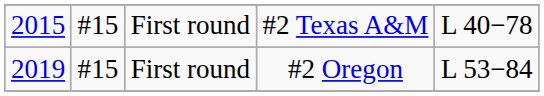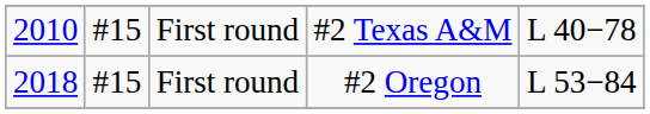 <table class="wikitable" style="text-align:center">
 <tr>
 </tr>
 <tr>
-<td rowspan=1><a href='#'>2015</a></td>
+<td rowspan=1><a href='#'>2010</a></td>
 <td>#15</td>
 <td>First round</td>
 <td>#2 <a href='#'>Texas A&M</a></td>
 <td>L 40−78</td>
 </tr>
 <tr style="text-align:center;">
-<td rowspan=1><a href='#'>2019</a></td>
+<td rowspan=1><a href='#'>2018</a></td>
 <td>#15</td>
 <td>First round</td>
 <td>#2 <a href='#'>Oregon</a></td>
 <td>L 53−84</td>
 </tr>
 <tr style="text-align:center;">
 </tr>
 </table>
